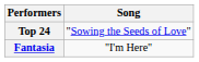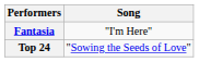 <table class="wikitable unsortable" style="text-align:center;">
 <tr>
 <th scope="col">Performers</th>
 <th scope="col">Song</th>
 </tr>
 <tr>
+<th scope="row"><a href='#'>Fantasia</a></th>
+<td>"I'm Here"</td>
+</tr>
+<tr>
 <th scope="row">Top 24</th>
 <td>"<a href='#'>Sowing the Seeds of Love</a>"</td>
 </tr>
-<tr>
-<th scope="row"><a href='#'>Fantasia</a></th>
-<td>"I'm Here"</td>
-</tr>
 </table>
